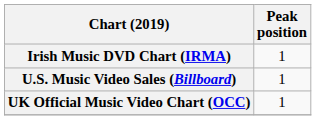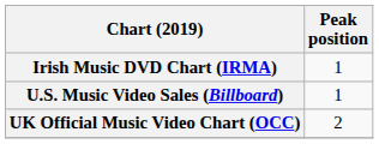 <table class="wikitable unsortable plainrowheaders">
 <tr>
 <th>Chart (2019)</th>
 <th>Peak<br>position</th>
 </tr>
 <tr>
 <th scope="row">Irish Music DVD Chart (<a href='#'>IRMA</a>)</th>
 <td align="center">1</td>
 </tr>
 <tr>
 <th scope="row">U.S. Music Video Sales (<em><a href='#'>Billboard</a></em>)</th>
 <td align="center">1</td>
 </tr>
 <tr>
 <th scope="row">UK Official Music Video Chart (<a href='#'>OCC</a>)</th>
-<td align="center">1</td>
+<td align="center">2</td>
 </tr>
 <tr>
 </tr>
 </table>
